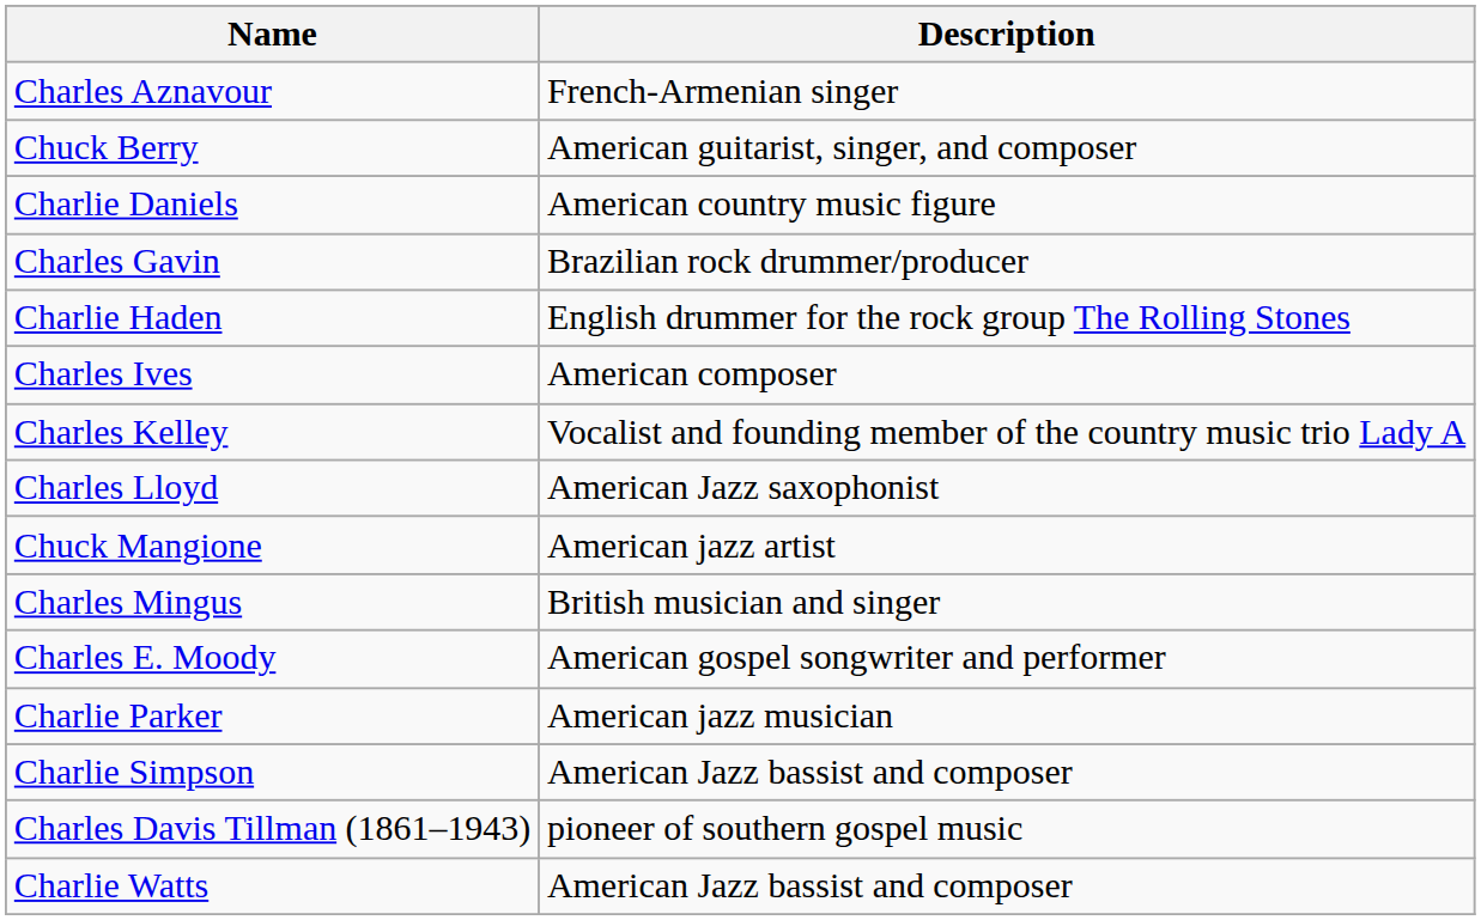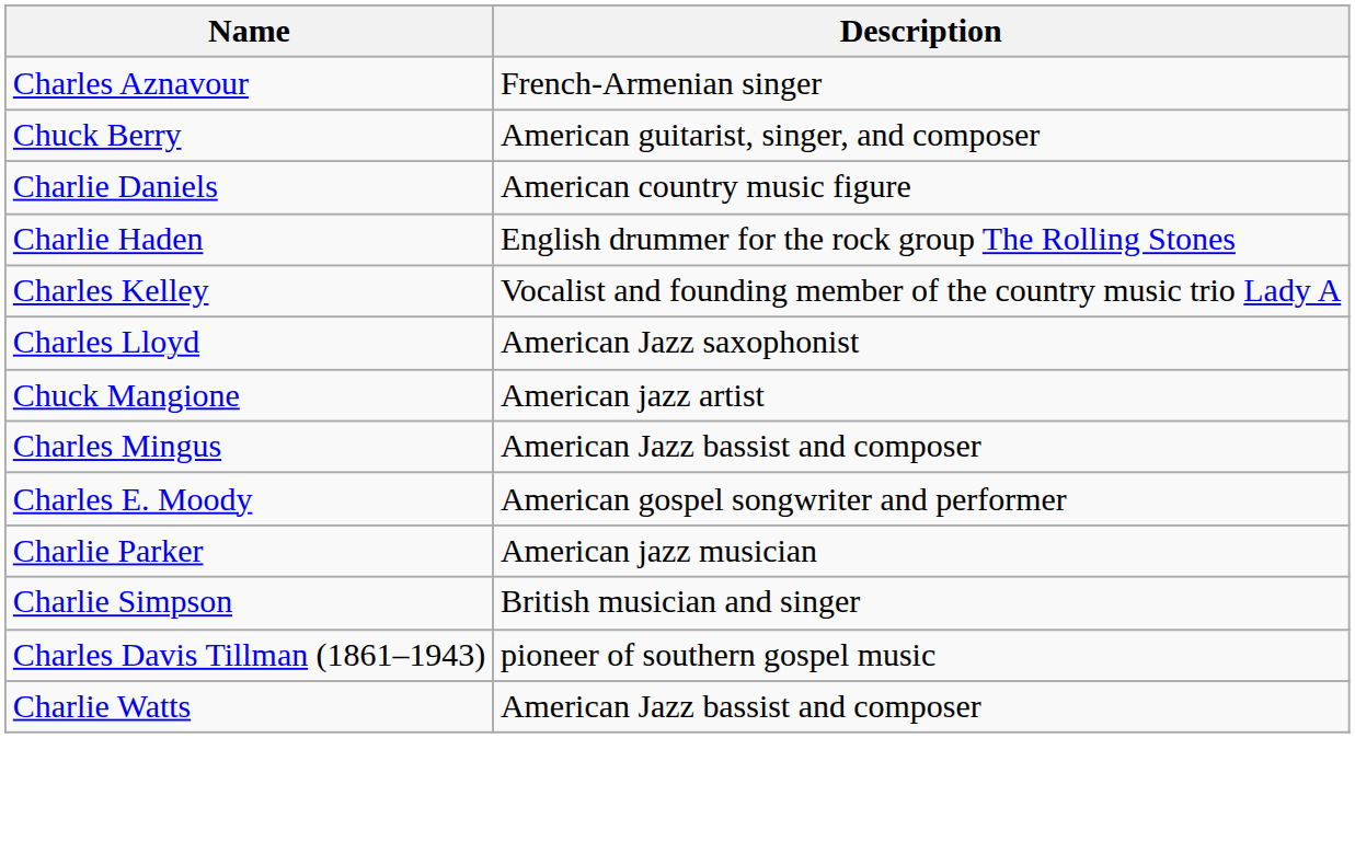 <table class="wikitable sortable">
 <tr>
 <th>Name</th>
 <th>Description</th>
 </tr>
 <tr>
 <td><a href='#'>Charles Aznavour</a></td>
 <td>French-Armenian singer</td>
 </tr>
 <tr>
 <td><a href='#'>Chuck Berry</a></td>
 <td>American guitarist, singer, and composer</td>
 </tr>
 <tr>
 <td><a href='#'>Charlie Daniels</a></td>
 <td>American country music figure</td>
 </tr>
 <tr>
-<td><a href='#'>Charles Gavin</a></td>
-<td>Brazilian rock drummer/producer</td>
-</tr>
-<tr>
 <td><a href='#'>Charlie Haden</a></td>
 <td>English drummer for the rock group <a href='#'>The Rolling Stones</a></td>
-</tr>
-<tr>
-<td><a href='#'>Charles Ives</a></td>
-<td>American composer</td>
 </tr>
 <tr>
 <td><a href='#'>Charles Kelley</a></td>
 <td>Vocalist and founding member of the country music trio <a href='#'>Lady A</a></td>
 </tr>
 <tr>
 <td><a href='#'>Charles Lloyd</a></td>
 <td>American Jazz saxophonist</td>
 </tr>
 <tr>
 <td><a href='#'>Chuck Mangione</a></td>
 <td>American jazz artist</td>
 </tr>
 <tr>
 <td><a href='#'>Charles Mingus</a></td>
-<td>British musician and singer</td>
+<td>American Jazz bassist and composer</td>
 </tr>
 <tr>
 <td><a href='#'>Charles E. Moody</a></td>
 <td>American gospel songwriter and performer</td>
 </tr>
 <tr>
 <td><a href='#'>Charlie Parker</a></td>
 <td>American jazz musician</td>
 </tr>
 <tr>
 <td><a href='#'>Charlie Simpson</a></td>
-<td>American Jazz bassist and composer</td>
+<td>British musician and singer</td>
 </tr>
 <tr>
 <td><a href='#'>Charles Davis Tillman</a> (1861–1943)</td>
 <td>pioneer of southern gospel music</td>
 </tr>
 <tr>
 <td><a href='#'>Charlie Watts</a></td>
 <td>American Jazz bassist and composer</td>
 </tr>
 </table>
